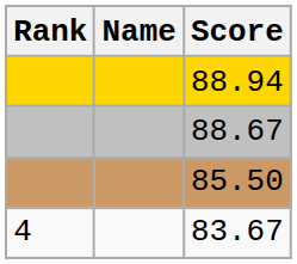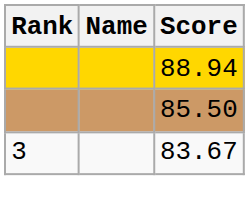 <table class="wikitable">
 <tr>
 <th>Rank</th>
 <th>Name</th>
 <th>Score</th>
 </tr>
 <tr style="background:gold;">
 <td></td>
 <td></td>
 <td>88.94</td>
 </tr>
-<tr style="background:silver;">
-<td></td>
-<td></td>
-<td>88.67</td>
-</tr>
 <tr style="background:#cc9966;">
 <td></td>
 <td></td>
 <td>85.50</td>
 </tr>
 <tr>
-<td>4</td>
+<td>3</td>
 <td></td>
 <td>83.67</td>
 </tr>
 </table>
